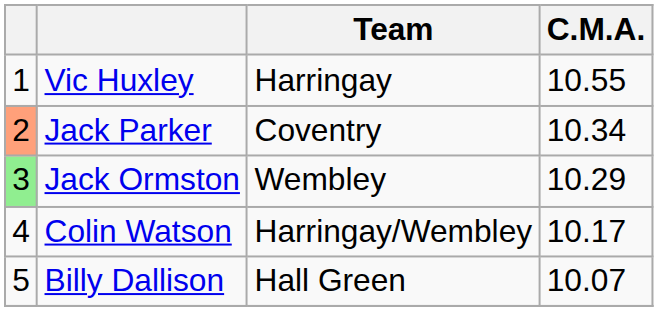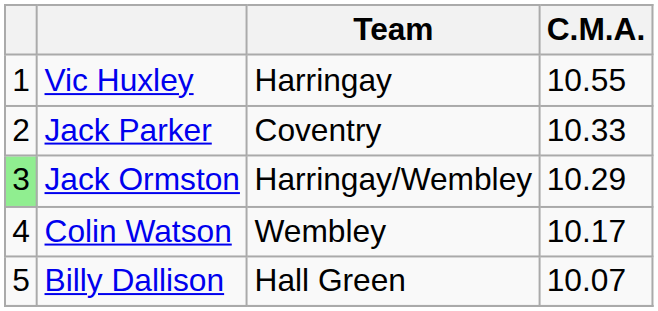 <table class=wikitable>
 <tr>
 <th></th>
 <th></th>
 <th>Team</th>
 <th>C.M.A.</th>
 </tr>
 <tr>
 <td align="center">1</td>
 <td><a href='#'>Vic Huxley</a></td>
 <td>Harringay</td>
 <td>10.55</td>
 </tr>
 <tr>
-<td align="center" style="background: lightsalmon;">2</td>
+<td align="center">2</td>
 <td><a href='#'>Jack Parker</a></td>
 <td>Coventry</td>
-<td>10.34</td>
+<td>10.33</td>
 </tr>
 <tr>
 <td align="center" style="background: lightgreen;">3</td>
 <td><a href='#'>Jack Ormston</a></td>
-<td>Wembley</td>
+<td>Harringay/Wembley</td>
 <td>10.29</td>
 </tr>
 <tr>
 <td align="center">4</td>
 <td><a href='#'>Colin Watson</a></td>
-<td>Harringay/Wembley</td>
+<td>Wembley</td>
 <td>10.17</td>
 </tr>
 <tr>
 <td align="center">5</td>
 <td><a href='#'>Billy Dallison</a></td>
 <td>Hall Green</td>
 <td>10.07</td>
 </tr>
 <tr>
 </tr>
 </table>
